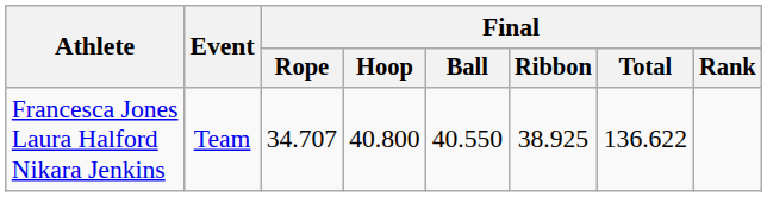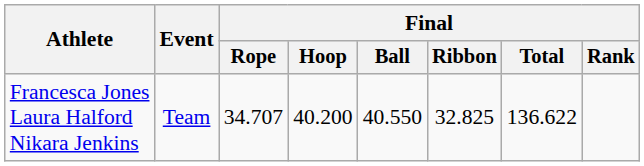 <table class=wikitable style="font-size:90%">
 <tr>
 <th rowspan="2">Athlete</th>
 <th rowspan="2">Event</th>
 <th colspan=6>Final</th>
 </tr>
 <tr style="font-size:95%">
 <th>Rope</th>
 <th>Hoop</th>
 <th>Ball</th>
 <th>Ribbon</th>
 <th>Total</th>
 <th>Rank</th>
 </tr>
 <tr align=center>
 <td align=left><a href='#'>Francesca Jones</a><br><a href='#'>Laura Halford</a><br><a href='#'>Nikara Jenkins</a></td>
 <td><a href='#'>Team</a></td>
 <td>34.707</td>
-<td>40.800</td>
+<td>40.200</td>
 <td>40.550</td>
-<td>38.925</td>
+<td>32.825</td>
 <td>136.622</td>
 <td></td>
 </tr>
 </table>
